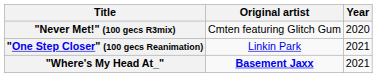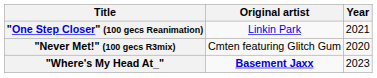 <table class="wikitable plainrowheaders" style="text-align:center;" border="1">
 <tr>
 <th>Title</th>
 <th>Original artist</th>
 <th>Year</th>
 </tr>
 <tr>
+<th scope="row">"<a href='#'>One Step Closer</a>" <small>(100 gecs Reanimation)</small></th>
+<td><a href='#'>Linkin Park</a></td>
+<td>2021</td>
+</tr>
+<tr>
 <th scope="row">"Never Met!" <small>(100 gecs R3mix)</small></th>
 <td>Cmten featuring Glitch Gum</td>
 <td>2020</td>
 </tr>
 <tr>
-<th scope="row">"<a href='#'>One Step Closer</a>" <small>(100 gecs Reanimation)</small></th>
-<td><a href='#'>Linkin Park</a></td>
-<td>2021</td>
-</tr>
-<tr>
 <th scope="row">"Where's My Head At_"</th>
 <td><strong><a href='#'>Basement Jaxx</a></strong></td>
-<td>2021</td>
+<td>2023</td>
 </tr>
 </table>
